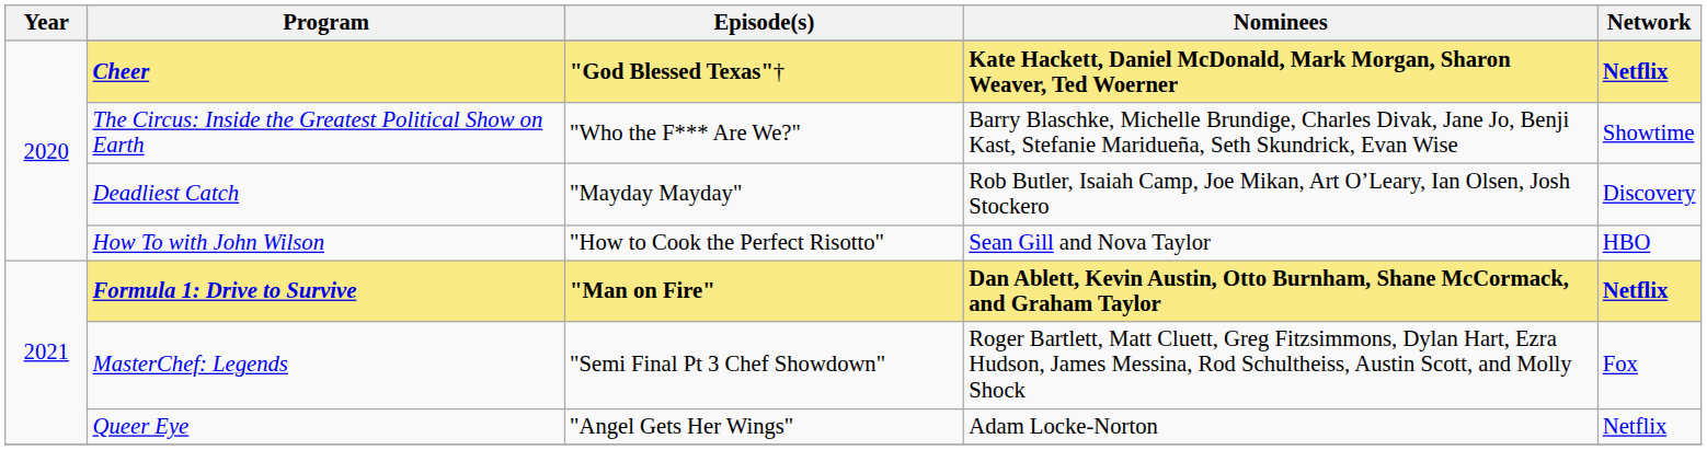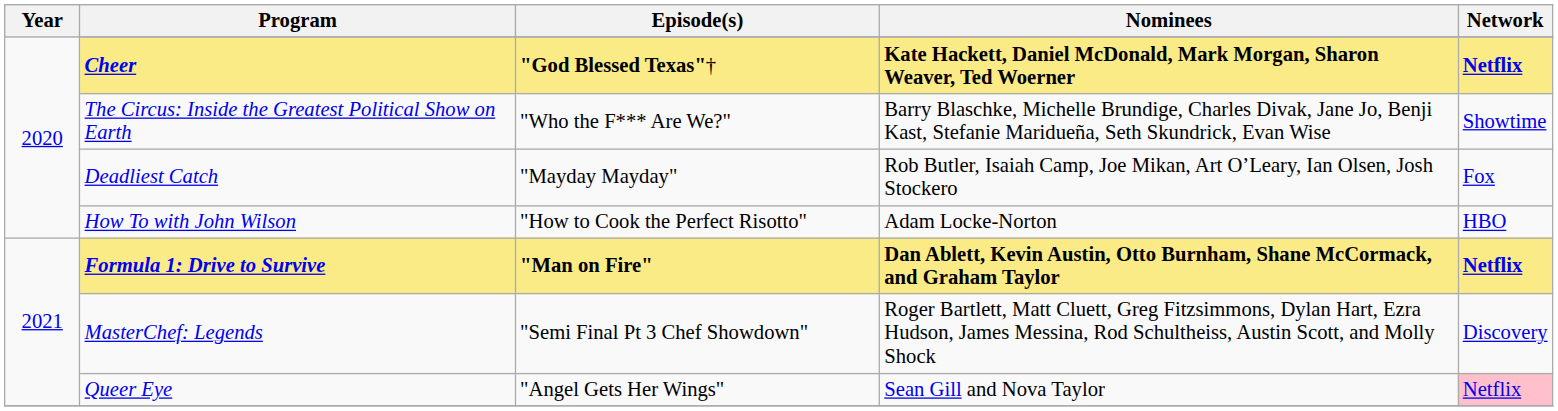 <table class="wikitable" style="width:95%">
 <tr bgcolor="#bebebe">
 <th width="5%">Year</th>
 <th width="30%">Program</th>
 <th width="25%">Episode(s)</th>
 <th width="40%">Nominees</th>
 <th width="10%">Network</th>
 </tr>
 <tr>
 <td rowspan=5 style="text-align:center"><a href='#'>2020</a><br></td>
 </tr>
 <tr style="background:#FAEB86">
 <td><strong><em><a href='#'>Cheer</a></em></strong></td>
 <td><strong>"God Blessed Texas"</strong>†</td>
 <td><strong>Kate Hackett, Daniel McDonald, Mark Morgan, Sharon Weaver, Ted Woerner</strong></td>
 <td><strong><a href='#'>Netflix</a></strong></td>
 </tr>
 <tr>
 <td><em><a href='#'>The Circus: Inside the Greatest Political Show on Earth</a></em></td>
 <td>"Who the F*** Are We?"</td>
 <td>Barry Blaschke, Michelle Brundige, Charles Divak, Jane Jo, Benji Kast, Stefanie Maridueña, Seth Skundrick, Evan Wise</td>
 <td><a href='#'>Showtime</a></td>
 </tr>
 <tr>
 <td><em><a href='#'>Deadliest Catch</a></em></td>
 <td>"Mayday Mayday"</td>
 <td>Rob Butler, Isaiah Camp, Joe Mikan, Art O’Leary, Ian Olsen, Josh Stockero</td>
-<td><a href='#'>Discovery</a></td>
+<td><a href='#'>Fox</a></td>
 </tr>
 <tr>
 <td><em><a href='#'>How To with John Wilson</a></em></td>
 <td>"How to Cook the Perfect Risotto"</td>
-<td><a href='#'>Sean Gill</a> and Nova Taylor</td>
+<td>Adam Locke-Norton</td>
 <td><a href='#'>HBO</a></td>
 </tr>
 <tr>
 <td rowspan="3" style="text-align:center;"><a href='#'>2021</a><br> </td>
 <td style="background:#FAEB86;"><strong><em><a href='#'>Formula 1: Drive to Survive</a></em></strong></td>
 <td style="background:#FAEB86;"><strong>"Man on Fire"</strong></td>
 <td style="background:#FAEB86;"><strong>Dan Ablett, Kevin Austin, Otto Burnham, Shane McCormack, and Graham Taylor</strong></td>
 <td style="background:#FAEB86;"><strong><a href='#'>Netflix</a></strong></td>
 </tr>
 <tr>
 <td><em><a href='#'>MasterChef: Legends</a></em></td>
 <td>"Semi Final Pt 3 Chef Showdown"</td>
 <td>Roger Bartlett, Matt Cluett, Greg Fitzsimmons, Dylan Hart, Ezra Hudson, James Messina, Rod Schultheiss, Austin Scott, and Molly Shock</td>
-<td><a href='#'>Fox</a></td>
+<td><a href='#'>Discovery</a></td>
 </tr>
 <tr>
 <td><em><a href='#'>Queer Eye</a></em></td>
 <td>"Angel Gets Her Wings"</td>
-<td>Adam Locke-Norton</td>
-<td><a href='#'>Netflix</a></td>
+<td><a href='#'>Sean Gill</a> and Nova Taylor</td>
+<td style="background: pink;"><a href='#'>Netflix</a></td>
 </tr>
 <tr>
 </tr>
 </table>
